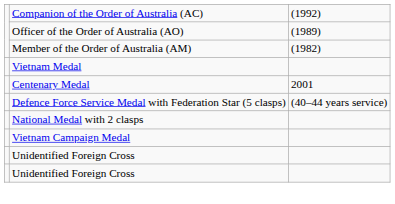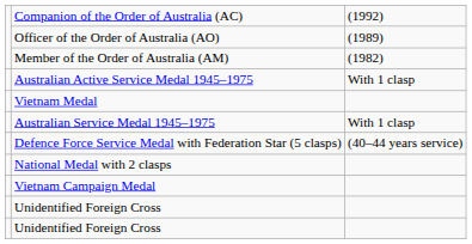 <table class="wikitable">
 <tr>
 <td rowspan=3></td>
 <td><a href='#'>Companion of the Order of Australia</a> (AC)</td>
 <td>(1992)</td>
 </tr>
 <tr>
 <td>Officer of the Order of Australia (AO)</td>
 <td>(1989)</td>
 </tr>
 <tr>
 <td>Member of the Order of Australia (AM)</td>
 <td>(1982)</td>
 </tr>
 <tr>
 <td></td>
+<td><a href='#'>Australian Active Service Medal 1945–1975</a></td>
+<td>With 1 clasp</td>
+</tr>
+<tr>
+<td></td>
 <td><a href='#'>Vietnam Medal</a></td>
 <td></td>
 </tr>
 <tr>
 <td></td>
-<td><a href='#'>Centenary Medal</a></td>
-<td>2001</td>
+<td><a href='#'>Australian Service Medal 1945–1975</a></td>
+<td>With 1 clasp</td>
 </tr>
 <tr>
 <td></td>
 <td><a href='#'>Defence Force Service Medal</a> with Federation Star (5 clasps)</td>
 <td>(40–44 years service)</td>
 </tr>
 <tr>
 <td></td>
 <td><a href='#'>National Medal</a> with 2 clasps</td>
 <td></td>
 </tr>
 <tr>
 <td></td>
 <td><a href='#'>Vietnam Campaign Medal</a></td>
 <td></td>
 </tr>
 <tr>
 <td></td>
 <td>Unidentified Foreign Cross</td>
 <td></td>
 </tr>
 <tr>
 <td></td>
 <td>Unidentified Foreign Cross</td>
 <td></td>
 </tr>
 </table>
